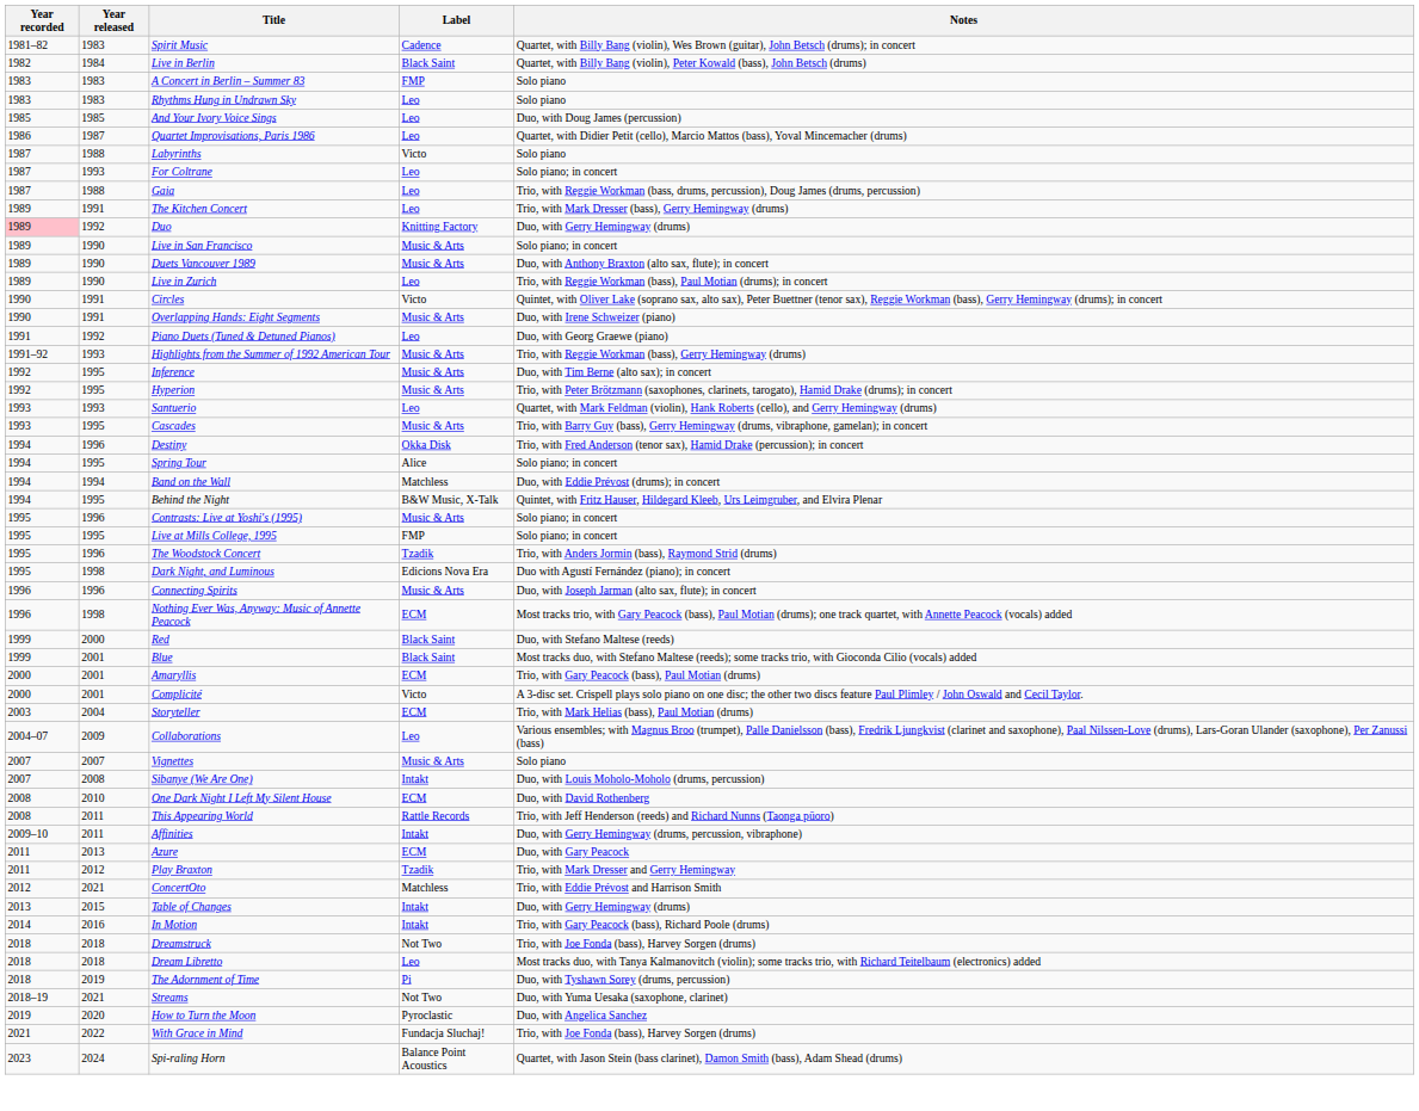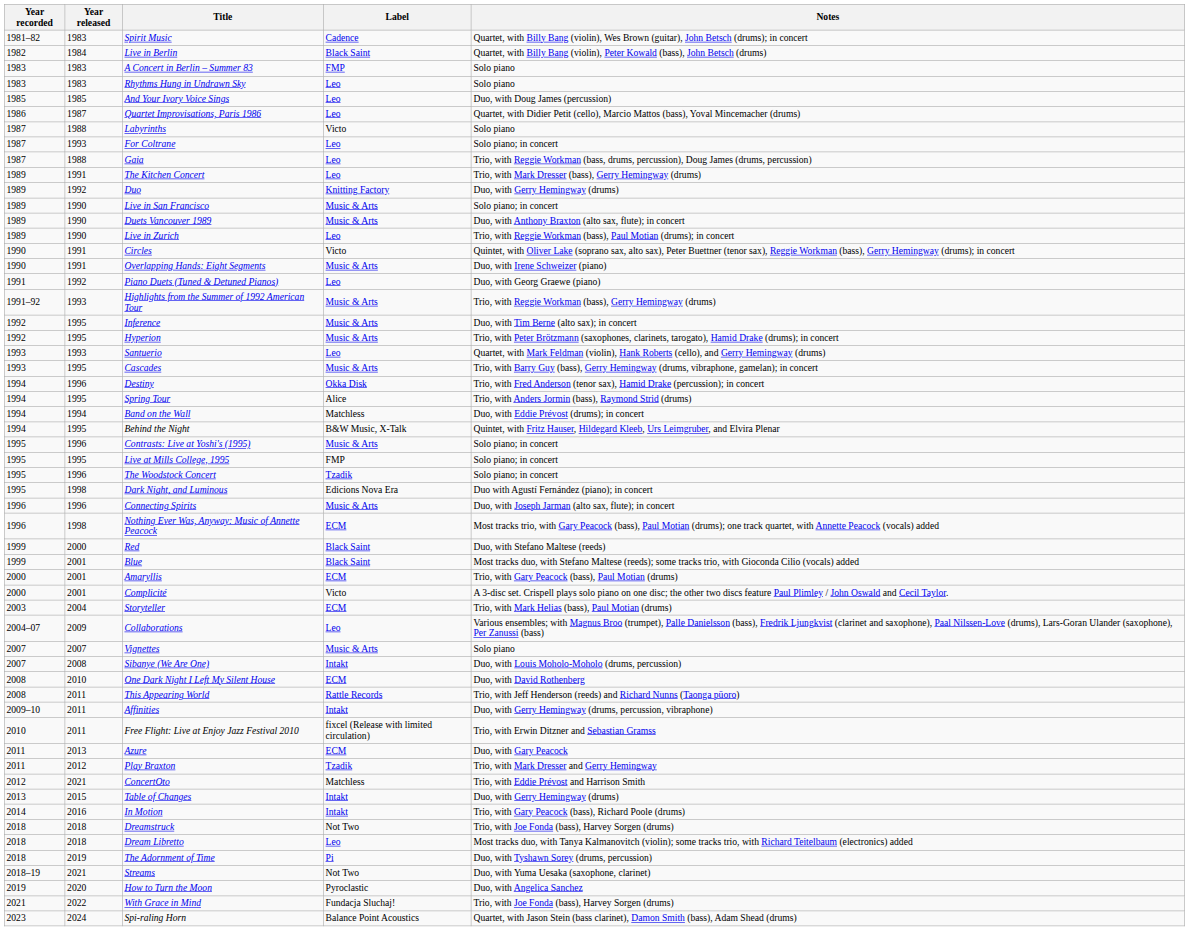 <table class="wikitable sortable">
 <tr>
 <th>Year recorded</th>
 <th>Year released</th>
 <th>Title</th>
 <th>Label</th>
 <th>Notes</th>
 </tr>
 <tr>
 <td>1981–82</td>
 <td>1983</td>
 <td><em><a href='#'>Spirit Music</a></em></td>
 <td><a href='#'>Cadence</a></td>
 <td>Quartet, with <a href='#'>Billy Bang</a> (violin), Wes Brown (guitar), <a href='#'>John Betsch</a> (drums); in concert</td>
 </tr>
 <tr>
 <td>1982</td>
 <td>1984</td>
 <td><em><a href='#'>Live in Berlin</a></em></td>
 <td><a href='#'>Black Saint</a></td>
 <td>Quartet, with <a href='#'>Billy Bang</a> (violin), <a href='#'>Peter Kowald</a> (bass), <a href='#'>John Betsch</a> (drums)</td>
 </tr>
 <tr>
 <td>1983</td>
 <td>1983</td>
 <td><em><a href='#'>A Concert in Berlin – Summer 83</a></em></td>
 <td><a href='#'>FMP</a></td>
 <td>Solo piano</td>
 </tr>
 <tr>
 <td>1983</td>
 <td>1983</td>
 <td><em><a href='#'>Rhythms Hung in Undrawn Sky</a></em></td>
 <td><a href='#'>Leo</a></td>
 <td>Solo piano</td>
 </tr>
 <tr>
 <td>1985</td>
 <td>1985</td>
 <td><em><a href='#'>And Your Ivory Voice Sings</a></em></td>
 <td><a href='#'>Leo</a></td>
 <td>Duo, with Doug James (percussion)</td>
 </tr>
 <tr>
 <td>1986</td>
 <td>1987</td>
 <td><em><a href='#'>Quartet Improvisations, Paris 1986</a></em></td>
 <td><a href='#'>Leo</a></td>
 <td>Quartet, with Didier Petit (cello), Marcio Mattos (bass), Yoval Mincemacher (drums)</td>
 </tr>
 <tr>
 <td>1987</td>
 <td>1988</td>
 <td><em><a href='#'>Labyrinths</a></em></td>
 <td>Victo</td>
 <td>Solo piano</td>
 </tr>
 <tr>
 <td>1987</td>
 <td>1993</td>
 <td><em><a href='#'>For Coltrane</a></em></td>
 <td><a href='#'>Leo</a></td>
 <td>Solo piano; in concert</td>
 </tr>
 <tr>
 <td>1987</td>
 <td>1988</td>
 <td><em><a href='#'>Gaia</a></em></td>
 <td><a href='#'>Leo</a></td>
 <td>Trio, with <a href='#'>Reggie Workman</a> (bass, drums, percussion), Doug James (drums, percussion)</td>
 </tr>
 <tr>
 <td>1989</td>
 <td>1991</td>
 <td><em><a href='#'>The Kitchen Concert</a></em></td>
 <td><a href='#'>Leo</a></td>
 <td>Trio, with <a href='#'>Mark Dresser</a> (bass), <a href='#'>Gerry Hemingway</a> (drums)</td>
 </tr>
 <tr>
-<td style="background: pink;">1989</td>
+<td>1989</td>
 <td>1992</td>
 <td><em><a href='#'>Duo</a></em></td>
 <td><a href='#'>Knitting Factory</a></td>
 <td>Duo, with <a href='#'>Gerry Hemingway</a> (drums)</td>
 </tr>
 <tr>
 <td>1989</td>
 <td>1990</td>
 <td><em><a href='#'>Live in San Francisco</a></em></td>
 <td><a href='#'>Music & Arts</a></td>
 <td>Solo piano; in concert</td>
 </tr>
 <tr>
 <td>1989</td>
 <td>1990</td>
 <td><em><a href='#'>Duets Vancouver 1989</a></em></td>
 <td><a href='#'>Music & Arts</a></td>
 <td>Duo, with <a href='#'>Anthony Braxton</a> (alto sax, flute); in concert</td>
 </tr>
 <tr>
 <td>1989</td>
 <td>1990</td>
 <td><em><a href='#'>Live in Zurich</a></em></td>
 <td><a href='#'>Leo</a></td>
 <td>Trio, with <a href='#'>Reggie Workman</a> (bass), <a href='#'>Paul Motian</a> (drums); in concert</td>
 </tr>
 <tr>
 <td>1990</td>
 <td>1991</td>
 <td><em><a href='#'>Circles</a></em></td>
 <td>Victo</td>
 <td>Quintet, with <a href='#'>Oliver Lake</a> (soprano sax, alto sax), Peter Buettner (tenor sax), <a href='#'>Reggie Workman</a> (bass), <a href='#'>Gerry Hemingway</a> (drums); in concert</td>
 </tr>
 <tr>
 <td>1990</td>
 <td>1991</td>
 <td><em><a href='#'>Overlapping Hands: Eight Segments</a></em></td>
 <td><a href='#'>Music & Arts</a></td>
 <td>Duo, with <a href='#'>Irene Schweizer</a> (piano)</td>
 </tr>
 <tr>
 <td>1991</td>
 <td>1992</td>
 <td><em><a href='#'>Piano Duets (Tuned & Detuned Pianos)</a></em></td>
 <td><a href='#'>Leo</a></td>
 <td>Duo, with Georg Graewe (piano)</td>
 </tr>
 <tr>
 <td>1991–92</td>
 <td>1993</td>
 <td><em><a href='#'>Highlights from the Summer of 1992 American Tour</a></em></td>
 <td><a href='#'>Music & Arts</a></td>
 <td>Trio, with <a href='#'>Reggie Workman</a> (bass), <a href='#'>Gerry Hemingway</a> (drums)</td>
 </tr>
 <tr>
 <td>1992</td>
 <td>1995</td>
 <td><em><a href='#'>Inference</a></em></td>
 <td><a href='#'>Music & Arts</a></td>
 <td>Duo, with <a href='#'>Tim Berne</a> (alto sax); in concert</td>
 </tr>
 <tr>
 <td>1992</td>
 <td>1995</td>
 <td><em><a href='#'>Hyperion</a></em></td>
 <td><a href='#'>Music & Arts</a></td>
 <td>Trio, with <a href='#'>Peter Brötzmann</a> (saxophones, clarinets, tarogato), <a href='#'>Hamid Drake</a> (drums); in concert</td>
 </tr>
 <tr>
 <td>1993</td>
 <td>1993</td>
 <td><em><a href='#'>Santuerio</a></em></td>
 <td><a href='#'>Leo</a></td>
 <td>Quartet, with <a href='#'>Mark Feldman</a> (violin), <a href='#'>Hank Roberts</a> (cello), and <a href='#'>Gerry Hemingway</a> (drums)</td>
 </tr>
 <tr>
 <td>1993</td>
 <td>1995</td>
 <td><em><a href='#'>Cascades</a></em></td>
 <td><a href='#'>Music & Arts</a></td>
 <td>Trio, with <a href='#'>Barry Guy</a> (bass), <a href='#'>Gerry Hemingway</a> (drums, vibraphone, gamelan); in concert</td>
 </tr>
 <tr>
 <td>1994</td>
 <td>1996</td>
 <td><em><a href='#'>Destiny</a></em></td>
 <td><a href='#'>Okka Disk</a></td>
 <td>Trio, with <a href='#'>Fred Anderson</a> (tenor sax), <a href='#'>Hamid Drake</a> (percussion); in concert</td>
 </tr>
 <tr>
 <td>1994</td>
 <td>1995</td>
 <td><em><a href='#'>Spring Tour</a></em></td>
 <td>Alice</td>
-<td>Solo piano; in concert</td>
+<td>Trio, with <a href='#'>Anders Jormin</a> (bass), <a href='#'>Raymond Strid</a> (drums)</td>
 </tr>
 <tr>
 <td>1994</td>
 <td>1994</td>
 <td><em><a href='#'>Band on the Wall</a></em></td>
 <td>Matchless</td>
 <td>Duo, with <a href='#'>Eddie Prévost</a> (drums); in concert</td>
 </tr>
 <tr>
 <td>1994</td>
 <td>1995</td>
 <td><em>Behind the Night</em></td>
 <td>B&W Music, X-Talk</td>
 <td>Quintet, with <a href='#'>Fritz Hauser</a>, <a href='#'>Hildegard Kleeb</a>, <a href='#'>Urs Leimgruber</a>, and Elvira Plenar</td>
 </tr>
 <tr>
 <td>1995</td>
 <td>1996</td>
 <td><em><a href='#'>Contrasts: Live at Yoshi's (1995)</a></em></td>
 <td><a href='#'>Music & Arts</a></td>
 <td>Solo piano; in concert</td>
 </tr>
 <tr>
 <td>1995</td>
 <td>1995</td>
 <td><em><a href='#'>Live at Mills College, 1995</a></em></td>
 <td>FMP</td>
 <td>Solo piano; in concert</td>
 </tr>
 <tr>
 <td>1995</td>
 <td>1996</td>
 <td><em><a href='#'>The Woodstock Concert</a></em></td>
 <td><a href='#'>Tzadik</a></td>
-<td>Trio, with <a href='#'>Anders Jormin</a> (bass), <a href='#'>Raymond Strid</a> (drums)</td>
+<td>Solo piano; in concert</td>
 </tr>
 <tr>
 <td>1995</td>
 <td>1998</td>
 <td><em><a href='#'>Dark Night, and Luminous</a></em></td>
 <td>Edicions Nova Era</td>
 <td>Duo with Agustí Fernández (piano); in concert</td>
 </tr>
 <tr>
 <td>1996</td>
 <td>1996</td>
 <td><em><a href='#'>Connecting Spirits</a></em></td>
 <td><a href='#'>Music & Arts</a></td>
 <td>Duo, with <a href='#'>Joseph Jarman</a> (alto sax, flute); in concert</td>
 </tr>
 <tr>
 <td>1996</td>
 <td>1998</td>
 <td><em><a href='#'>Nothing Ever Was, Anyway: Music of Annette Peacock</a></em></td>
 <td><a href='#'>ECM</a></td>
 <td>Most tracks trio, with <a href='#'>Gary Peacock</a> (bass), <a href='#'>Paul Motian</a> (drums); one track quartet, with <a href='#'>Annette Peacock</a> (vocals) added</td>
 </tr>
 <tr>
 <td>1999</td>
 <td>2000</td>
 <td><em><a href='#'>Red</a></em></td>
 <td><a href='#'>Black Saint</a></td>
 <td>Duo, with Stefano Maltese (reeds)</td>
 </tr>
 <tr>
 <td>1999</td>
 <td>2001</td>
 <td><em><a href='#'>Blue</a></em></td>
 <td><a href='#'>Black Saint</a></td>
 <td>Most tracks duo, with Stefano Maltese (reeds); some tracks trio, with Gioconda Cilio (vocals) added</td>
 </tr>
 <tr>
 <td>2000</td>
 <td>2001</td>
 <td><em><a href='#'>Amaryllis</a></em></td>
 <td><a href='#'>ECM</a></td>
 <td>Trio, with <a href='#'>Gary Peacock</a> (bass), <a href='#'>Paul Motian</a> (drums)</td>
 </tr>
 <tr>
 <td>2000</td>
 <td>2001</td>
 <td><em><a href='#'>Complicité</a></em></td>
 <td>Victo</td>
 <td>A 3-disc set. Crispell plays solo piano on one disc; the other two discs feature <a href='#'>Paul Plimley</a> / <a href='#'>John Oswald</a> and <a href='#'>Cecil Taylor</a>.</td>
 </tr>
 <tr>
 <td>2003</td>
 <td>2004</td>
 <td><em><a href='#'>Storyteller</a></em></td>
 <td><a href='#'>ECM</a></td>
 <td>Trio, with <a href='#'>Mark Helias</a> (bass), <a href='#'>Paul Motian</a> (drums)</td>
 </tr>
 <tr>
 <td>2004–07</td>
 <td>2009</td>
 <td><em><a href='#'>Collaborations</a></em></td>
 <td><a href='#'>Leo</a></td>
 <td>Various ensembles; with <a href='#'>Magnus Broo</a> (trumpet), <a href='#'>Palle Danielsson</a> (bass), <a href='#'>Fredrik Ljungkvist</a> (clarinet and saxophone), <a href='#'>Paal Nilssen-Love</a> (drums), Lars-Goran Ulander (saxophone), <a href='#'>Per Zanussi</a> (bass)</td>
 </tr>
 <tr>
 <td>2007</td>
 <td>2007</td>
 <td><em><a href='#'>Vignettes</a></em></td>
 <td><a href='#'>Music & Arts</a></td>
 <td>Solo piano</td>
 </tr>
 <tr>
 <td>2007</td>
 <td>2008</td>
 <td><em><a href='#'>Sibanye (We Are One)</a></em></td>
 <td><a href='#'>Intakt</a></td>
 <td>Duo, with <a href='#'>Louis Moholo-Moholo</a> (drums, percussion)</td>
 </tr>
 <tr>
 <td>2008</td>
 <td>2010</td>
 <td><em><a href='#'>One Dark Night I Left My Silent House</a></em></td>
 <td><a href='#'>ECM</a></td>
 <td>Duo, with <a href='#'>David Rothenberg</a></td>
 </tr>
 <tr>
 <td>2008</td>
 <td>2011</td>
 <td><em><a href='#'>This Appearing World</a></em></td>
 <td><a href='#'>Rattle Records</a></td>
 <td>Trio, with Jeff Henderson (reeds) and <a href='#'>Richard Nunns</a> (<a href='#'>Taonga pūoro</a>)</td>
 </tr>
 <tr>
 <td>2009–10</td>
 <td>2011</td>
 <td><em><a href='#'>Affinities</a></em></td>
 <td><a href='#'>Intakt</a></td>
 <td>Duo, with <a href='#'>Gerry Hemingway</a> (drums, percussion, vibraphone)</td>
 </tr>
 <tr>
+<td>2010</td>
+<td>2011</td>
+<td><em>Free Flight: Live at Enjoy Jazz Festival 2010</em></td>
+<td>fixcel (Release with limited circulation)</td>
+<td>Trio, with Erwin Ditzner and <a href='#'>Sebastian Gramss</a></td>
+</tr>
+<tr>
 <td>2011</td>
 <td>2013</td>
 <td><em><a href='#'>Azure</a></em></td>
 <td><a href='#'>ECM</a></td>
 <td>Duo, with <a href='#'>Gary Peacock</a></td>
 </tr>
 <tr>
 <td>2011</td>
 <td>2012</td>
 <td><em><a href='#'>Play Braxton</a></em></td>
 <td><a href='#'>Tzadik</a></td>
 <td>Trio, with <a href='#'>Mark Dresser</a> and <a href='#'>Gerry Hemingway</a></td>
 </tr>
 <tr>
 <td>2012</td>
 <td>2021</td>
 <td><em><a href='#'>ConcertOto</a></em></td>
 <td>Matchless</td>
 <td>Trio, with <a href='#'>Eddie Prévost</a> and Harrison Smith</td>
 </tr>
 <tr>
 <td>2013</td>
 <td>2015</td>
 <td><em><a href='#'>Table of Changes</a></em></td>
 <td><a href='#'>Intakt</a></td>
 <td>Duo, with <a href='#'>Gerry Hemingway</a> (drums)</td>
 </tr>
 <tr>
 <td>2014</td>
 <td>2016</td>
 <td><em><a href='#'>In Motion</a></em></td>
 <td><a href='#'>Intakt</a></td>
 <td>Trio, with <a href='#'>Gary Peacock</a> (bass), Richard Poole (drums)</td>
 </tr>
 <tr>
 <td>2018</td>
 <td>2018</td>
 <td><em><a href='#'>Dreamstruck</a></em></td>
 <td Not Two Records>Not Two</td>
 <td>Trio, with <a href='#'>Joe Fonda</a> (bass), Harvey Sorgen (drums)</td>
 </tr>
 <tr>
 <td>2018</td>
 <td>2018</td>
 <td><em><a href='#'>Dream Libretto</a></em></td>
 <td><a href='#'>Leo</a></td>
 <td>Most tracks duo, with Tanya Kalmanovitch (violin); some tracks trio, with <a href='#'>Richard Teitelbaum</a> (electronics) added</td>
 </tr>
 <tr>
 <td>2018</td>
 <td>2019</td>
 <td><em><a href='#'>The Adornment of Time</a></em></td>
 <td><a href='#'>Pi</a></td>
 <td>Duo, with <a href='#'>Tyshawn Sorey</a> (drums, percussion)</td>
 </tr>
 <tr>
 <td>2018–19</td>
 <td>2021</td>
 <td><em><a href='#'>Streams</a></em></td>
 <td>Not Two</td>
 <td>Duo, with Yuma Uesaka (saxophone, clarinet)</td>
 </tr>
 <tr>
 <td>2019</td>
 <td>2020</td>
 <td><em><a href='#'>How to Turn the Moon</a></em></td>
 <td>Pyroclastic</td>
 <td>Duo, with <a href='#'>Angelica Sanchez</a></td>
 </tr>
 <tr>
 <td>2021</td>
 <td>2022</td>
 <td><em><a href='#'>With Grace in Mind</a></em></td>
 <td>Fundacja Sluchaj!</td>
 <td>Trio, with <a href='#'>Joe Fonda</a> (bass), Harvey Sorgen (drums)</td>
 </tr>
 <tr>
 <td>2023</td>
 <td>2024</td>
 <td><em>Spi-raling Horn</em></td>
 <td>Balance Point Acoustics</td>
 <td>Quartet, with Jason Stein (bass clarinet), <a href='#'>Damon Smith</a> (bass), Adam Shead (drums)</td>
 </tr>
 </table>
